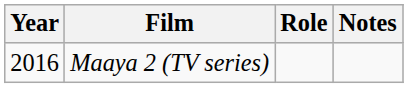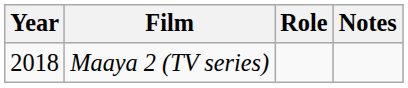 <table class="wikitable sortable">
 <tr>
 <th>Year</th>
 <th>Film</th>
 <th>Role</th>
 <th>Notes</th>
 </tr>
 <tr>
-<td>2016</td>
+<td>2018</td>
 <td><em>Maaya 2 (TV series)</em></td>
 <td></td>
 <td></td>
 </tr>
 </table>
